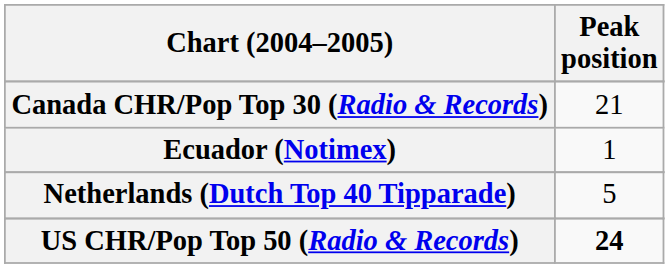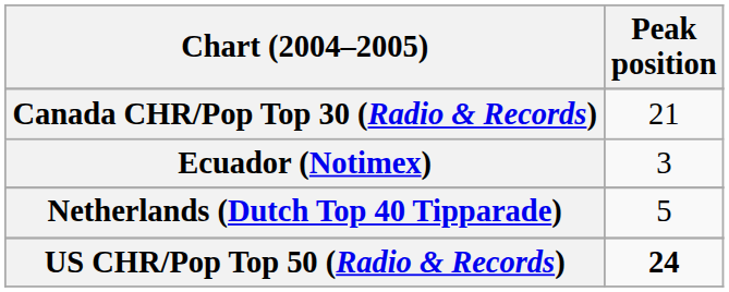 <table class="wikitable sortable plainrowheaders" style="text-align:center">
 <tr>
 <th scope="col">Chart (2004–2005)</th>
 <th scope="col">Peak<br>position</th>
 </tr>
 <tr>
 </tr>
 <tr>
 </tr>
 <tr>
 </tr>
 <tr>
 </tr>
 <tr>
 <th scope="row">Canada CHR/Pop Top 30 (<em><a href='#'>Radio & Records</a></em>)</th>
 <td>21</td>
 </tr>
 <tr>
 <th scope="row">Ecuador (<a href='#'>Notimex</a>)</th>
-<td>1</td>
+<td>3</td>
 </tr>
 <tr>
 </tr>
 <tr>
 <th scope="row">Netherlands (<a href='#'>Dutch Top 40 Tipparade</a>)</th>
 <td>5</td>
 </tr>
 <tr>
 </tr>
 <tr>
 </tr>
 <tr>
 </tr>
 <tr>
 </tr>
 <tr>
 </tr>
 <tr>
 <th scope="row">US CHR/Pop Top 50 (<em><a href='#'>Radio & Records</a></em>)</th>
 <td><strong>24</strong></td>
 </tr>
 </table>
